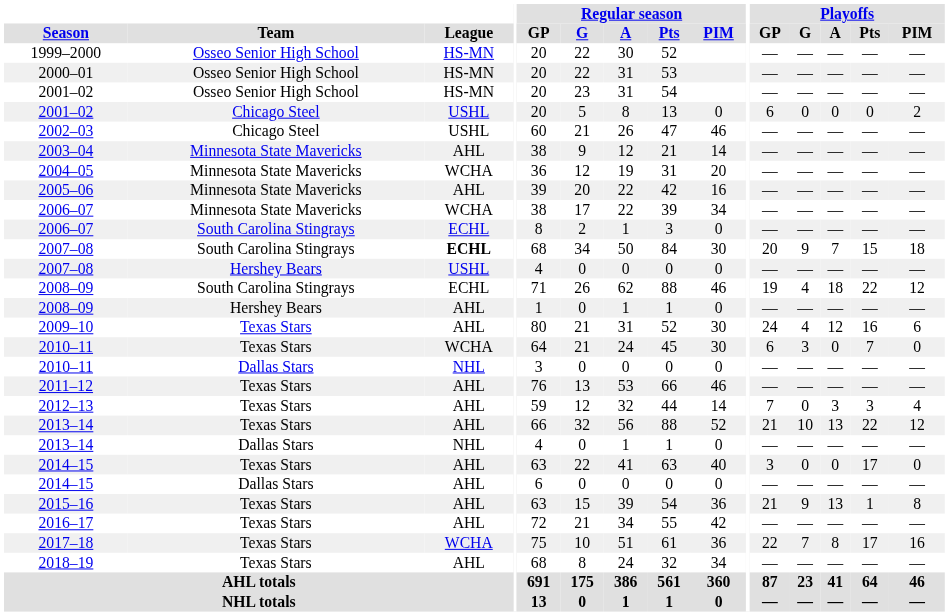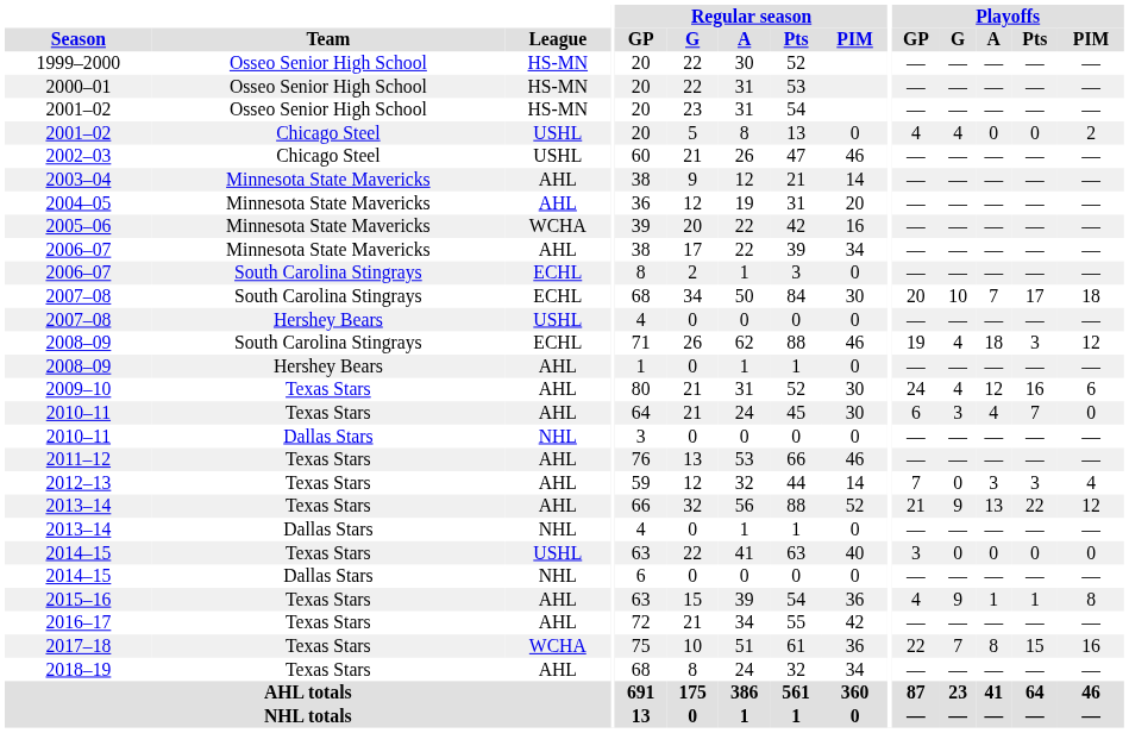 <table border="0" cellpadding="1" cellspacing="0" style="text-align:center; width:60em">
 <tr bgcolor="#e0e0e0">
 <th colspan="3" bgcolor="#ffffff"></th>
 <th rowspan="99" bgcolor="#ffffff"></th>
 <th colspan="5"><a href='#'>Regular season</a></th>
 <th rowspan="99" bgcolor="#ffffff"></th>
 <th colspan="5"><a href='#'>Playoffs</a></th>
 </tr>
 <tr bgcolor="#e0e0e0">
 <th><a href='#'>Season</a></th>
 <th>Team</th>
 <th>League</th>
 <th>GP</th>
 <th><a href='#'>G</a></th>
 <th><a href='#'>A</a></th>
 <th><a href='#'>Pts</a></th>
 <th><a href='#'>PIM</a></th>
 <th>GP</th>
 <th>G</th>
 <th>A</th>
 <th>Pts</th>
 <th>PIM</th>
 </tr>
 <tr>
 <td>1999–2000</td>
 <td><a href='#'>Osseo Senior High School</a></td>
 <td><a href='#'>HS-MN</a></td>
 <td>20</td>
 <td>22</td>
 <td>30</td>
 <td>52</td>
 <td></td>
 <td>—</td>
 <td>—</td>
 <td>—</td>
 <td>—</td>
 <td>—</td>
 </tr>
 <tr bgcolor="#f0f0f0">
 <td>2000–01</td>
 <td>Osseo Senior High School</td>
 <td>HS-MN</td>
 <td>20</td>
 <td>22</td>
 <td>31</td>
 <td>53</td>
 <td></td>
 <td>—</td>
 <td>—</td>
 <td>—</td>
 <td>—</td>
 <td>—</td>
 </tr>
 <tr>
 <td>2001–02</td>
 <td>Osseo Senior High School</td>
 <td>HS-MN</td>
 <td>20</td>
 <td>23</td>
 <td>31</td>
 <td>54</td>
 <td></td>
 <td>—</td>
 <td>—</td>
 <td>—</td>
 <td>—</td>
 <td>—</td>
 </tr>
 <tr bgcolor="#f0f0f0">
 <td><a href='#'>2001–02</a></td>
 <td><a href='#'>Chicago Steel</a></td>
 <td><a href='#'>USHL</a></td>
 <td>20</td>
 <td>5</td>
 <td>8</td>
 <td>13</td>
 <td>0</td>
-<td>6</td>
-<td>0</td>
+<td>4</td>
+<td>4</td>
 <td>0</td>
 <td>0</td>
 <td>2</td>
 </tr>
 <tr>
 <td><a href='#'>2002–03</a></td>
 <td>Chicago Steel</td>
 <td>USHL</td>
 <td>60</td>
 <td>21</td>
 <td>26</td>
 <td>47</td>
 <td>46</td>
 <td>—</td>
 <td>—</td>
 <td>—</td>
 <td>—</td>
 <td>—</td>
 </tr>
 <tr bgcolor="#f0f0f0">
 <td><a href='#'>2003–04</a></td>
 <td><a href='#'>Minnesota State Mavericks</a></td>
 <td>AHL</td>
 <td>38</td>
 <td>9</td>
 <td>12</td>
 <td>21</td>
 <td>14</td>
 <td>—</td>
 <td>—</td>
 <td>—</td>
 <td>—</td>
 <td>—</td>
 </tr>
 <tr>
 <td><a href='#'>2004–05</a></td>
 <td>Minnesota State Mavericks</td>
-<td>WCHA</td>
+<td><a href='#'>AHL</a></td>
 <td>36</td>
 <td>12</td>
 <td>19</td>
 <td>31</td>
 <td>20</td>
 <td>—</td>
 <td>—</td>
 <td>—</td>
 <td>—</td>
 <td>—</td>
 </tr>
 <tr bgcolor="#f0f0f0">
 <td><a href='#'>2005–06</a></td>
 <td>Minnesota State Mavericks</td>
-<td>AHL</td>
+<td>WCHA</td>
 <td>39</td>
 <td>20</td>
 <td>22</td>
 <td>42</td>
 <td>16</td>
 <td>—</td>
 <td>—</td>
 <td>—</td>
 <td>—</td>
 <td>—</td>
 </tr>
 <tr>
 <td><a href='#'>2006–07</a></td>
 <td>Minnesota State Mavericks</td>
-<td>WCHA</td>
+<td>AHL</td>
 <td>38</td>
 <td>17</td>
 <td>22</td>
 <td>39</td>
 <td>34</td>
 <td>—</td>
 <td>—</td>
 <td>—</td>
 <td>—</td>
 <td>—</td>
 </tr>
 <tr bgcolor="#f0f0f0">
 <td><a href='#'>2006–07</a></td>
 <td><a href='#'>South Carolina Stingrays</a></td>
 <td><a href='#'>ECHL</a></td>
 <td>8</td>
 <td>2</td>
 <td>1</td>
 <td>3</td>
 <td>0</td>
 <td>—</td>
 <td>—</td>
 <td>—</td>
 <td>—</td>
 <td>—</td>
 </tr>
 <tr>
 <td><a href='#'>2007–08</a></td>
 <td>South Carolina Stingrays</td>
-<td><strong>ECHL</strong></td>
+<td>ECHL</td>
 <td>68</td>
 <td>34</td>
 <td>50</td>
 <td>84</td>
 <td>30</td>
 <td>20</td>
-<td>9</td>
+<td>10</td>
 <td>7</td>
-<td>15</td>
+<td>17</td>
 <td>18</td>
 </tr>
 <tr bgcolor="#f0f0f0">
 <td><a href='#'>2007–08</a></td>
 <td><a href='#'>Hershey Bears</a></td>
 <td><a href='#'>USHL</a></td>
 <td>4</td>
 <td>0</td>
 <td>0</td>
 <td>0</td>
 <td>0</td>
 <td>—</td>
 <td>—</td>
 <td>—</td>
 <td>—</td>
 <td>—</td>
 </tr>
 <tr>
 <td><a href='#'>2008–09</a></td>
 <td>South Carolina Stingrays</td>
 <td>ECHL</td>
 <td>71</td>
 <td>26</td>
 <td>62</td>
 <td>88</td>
 <td>46</td>
 <td>19</td>
 <td>4</td>
 <td>18</td>
-<td>22</td>
+<td>3</td>
 <td>12</td>
 </tr>
 <tr bgcolor="#f0f0f0">
 <td><a href='#'>2008–09</a></td>
 <td>Hershey Bears</td>
 <td>AHL</td>
 <td>1</td>
 <td>0</td>
 <td>1</td>
 <td>1</td>
 <td>0</td>
 <td>—</td>
 <td>—</td>
 <td>—</td>
 <td>—</td>
 <td>—</td>
 </tr>
 <tr>
 <td><a href='#'>2009–10</a></td>
 <td><a href='#'>Texas Stars</a></td>
 <td>AHL</td>
 <td>80</td>
 <td>21</td>
 <td>31</td>
 <td>52</td>
 <td>30</td>
 <td>24</td>
 <td>4</td>
 <td>12</td>
 <td>16</td>
 <td>6</td>
 </tr>
 <tr bgcolor="#f0f0f0">
 <td><a href='#'>2010–11</a></td>
 <td>Texas Stars</td>
-<td>WCHA</td>
+<td>AHL</td>
 <td>64</td>
 <td>21</td>
 <td>24</td>
 <td>45</td>
 <td>30</td>
 <td>6</td>
 <td>3</td>
-<td>0</td>
+<td>4</td>
 <td>7</td>
 <td>0</td>
 </tr>
 <tr>
 <td><a href='#'>2010–11</a></td>
 <td><a href='#'>Dallas Stars</a></td>
 <td><a href='#'>NHL</a></td>
 <td>3</td>
 <td>0</td>
 <td>0</td>
 <td>0</td>
 <td>0</td>
 <td>—</td>
 <td>—</td>
 <td>—</td>
 <td>—</td>
 <td>—</td>
 </tr>
 <tr bgcolor="#f0f0f0">
 <td><a href='#'>2011–12</a></td>
 <td>Texas Stars</td>
 <td>AHL</td>
 <td>76</td>
 <td>13</td>
 <td>53</td>
 <td>66</td>
 <td>46</td>
 <td>—</td>
 <td>—</td>
 <td>—</td>
 <td>—</td>
 <td>—</td>
 </tr>
 <tr>
 <td><a href='#'>2012–13</a></td>
 <td>Texas Stars</td>
 <td>AHL</td>
 <td>59</td>
 <td>12</td>
 <td>32</td>
 <td>44</td>
 <td>14</td>
 <td>7</td>
 <td>0</td>
 <td>3</td>
 <td>3</td>
 <td>4</td>
 </tr>
 <tr bgcolor="#f0f0f0">
 <td><a href='#'>2013–14</a></td>
 <td>Texas Stars</td>
 <td>AHL</td>
 <td>66</td>
 <td>32</td>
 <td>56</td>
 <td>88</td>
 <td>52</td>
 <td>21</td>
-<td>10</td>
+<td>9</td>
 <td>13</td>
 <td>22</td>
 <td>12</td>
 </tr>
 <tr>
 <td><a href='#'>2013–14</a></td>
 <td>Dallas Stars</td>
 <td>NHL</td>
 <td>4</td>
 <td>0</td>
 <td>1</td>
 <td>1</td>
 <td>0</td>
 <td>—</td>
 <td>—</td>
 <td>—</td>
 <td>—</td>
 <td>—</td>
 </tr>
 <tr bgcolor="#f0f0f0">
 <td><a href='#'>2014–15</a></td>
 <td>Texas Stars</td>
-<td>AHL</td>
+<td><a href='#'>USHL</a></td>
 <td>63</td>
 <td>22</td>
 <td>41</td>
 <td>63</td>
 <td>40</td>
 <td>3</td>
 <td>0</td>
 <td>0</td>
-<td>17</td>
+<td>0</td>
 <td>0</td>
 </tr>
 <tr>
 <td><a href='#'>2014–15</a></td>
 <td>Dallas Stars</td>
-<td>AHL</td>
+<td>NHL</td>
 <td>6</td>
 <td>0</td>
 <td>0</td>
 <td>0</td>
 <td>0</td>
 <td>—</td>
 <td>—</td>
 <td>—</td>
 <td>—</td>
 <td>—</td>
 </tr>
 <tr bgcolor="#f0f0f0">
 <td><a href='#'>2015–16</a></td>
 <td>Texas Stars</td>
 <td>AHL</td>
 <td>63</td>
 <td>15</td>
 <td>39</td>
 <td>54</td>
 <td>36</td>
-<td>21</td>
+<td>4</td>
 <td>9</td>
-<td>13</td>
+<td>1</td>
 <td>1</td>
 <td>8</td>
 </tr>
 <tr>
 <td><a href='#'>2016–17</a></td>
 <td>Texas Stars</td>
 <td>AHL</td>
 <td>72</td>
 <td>21</td>
 <td>34</td>
 <td>55</td>
 <td>42</td>
 <td>—</td>
 <td>—</td>
 <td>—</td>
 <td>—</td>
 <td>—</td>
 </tr>
 <tr bgcolor="#f0f0f0">
 <td><a href='#'>2017–18</a></td>
 <td>Texas Stars</td>
 <td><a href='#'>WCHA</a></td>
 <td>75</td>
 <td>10</td>
 <td>51</td>
 <td>61</td>
 <td>36</td>
 <td>22</td>
 <td>7</td>
 <td>8</td>
-<td>17</td>
+<td>15</td>
 <td>16</td>
 </tr>
 <tr>
 <td><a href='#'>2018–19</a></td>
 <td>Texas Stars</td>
 <td>AHL</td>
 <td>68</td>
 <td>8</td>
 <td>24</td>
 <td>32</td>
 <td>34</td>
 <td>—</td>
 <td>—</td>
 <td>—</td>
 <td>—</td>
 <td>—</td>
 </tr>
 <tr bgcolor="#e0e0e0">
 <th colspan="3">AHL totals</th>
 <th>691</th>
 <th>175</th>
 <th>386</th>
 <th>561</th>
 <th>360</th>
 <th>87</th>
 <th>23</th>
 <th>41</th>
 <th>64</th>
 <th>46</th>
 </tr>
 <tr bgcolor="#e0e0e0">
 <th colspan="3">NHL totals</th>
 <th>13</th>
 <th>0</th>
 <th>1</th>
 <th>1</th>
 <th>0</th>
 <th>—</th>
 <th>—</th>
 <th>—</th>
 <th>—</th>
 <th>—</th>
 </tr>
 </table>
